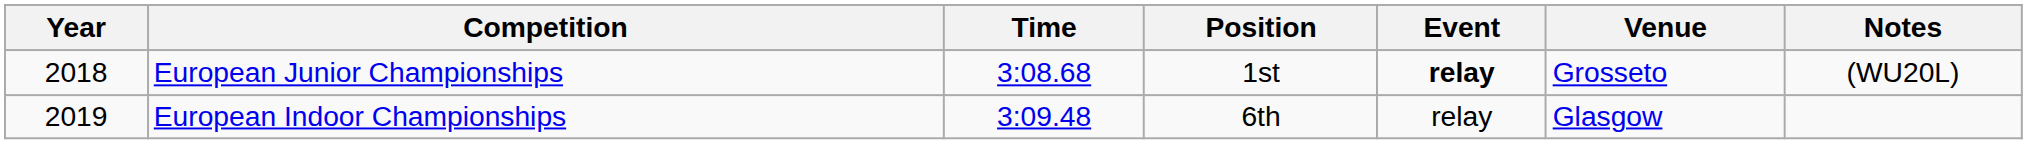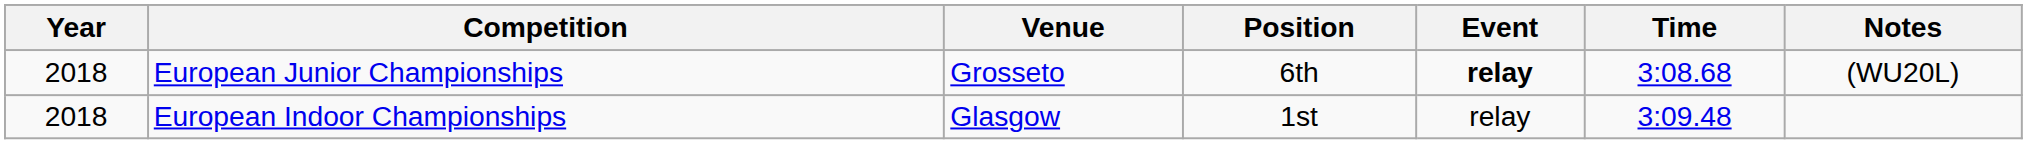 <table class="wikitable sortable" width=65% style="font-size:90%; text-align:center;">
 <tr>
 <th>Year</th>
 <th>Competition</th>
-<th>Time</th>
+<th>Venue</th>
 <th>Position</th>
 <th>Event</th>
-<th>Venue</th>
+<th>Time</th>
 <th>Notes</th>
 </tr>
 <tr>
 <td>2018</td>
 <td align=left><a href='#'>European Junior Championships</a></td>
+<td align=left> <a href='#'>Grosseto</a></td>
+<td>6th</td>
+<td><strong> relay</strong></td>
 <td><a href='#'>3:08.68</a></td>
-<td>1st</td>
-<td><strong> relay</strong></td>
-<td align=left> <a href='#'>Grosseto</a></td>
 <td>(WU20L)</td>
 </tr>
 <tr>
-<td>2019</td>
+<td>2018</td>
 <td align=left><a href='#'>European Indoor Championships</a></td>
+<td align=left> <a href='#'>Glasgow</a></td>
+<td>1st</td>
+<td> relay</td>
 <td><a href='#'>3:09.48</a></td>
-<td>6th</td>
-<td> relay</td>
-<td align=left> <a href='#'>Glasgow</a></td>
 <td></td>
 </tr>
 </table>
